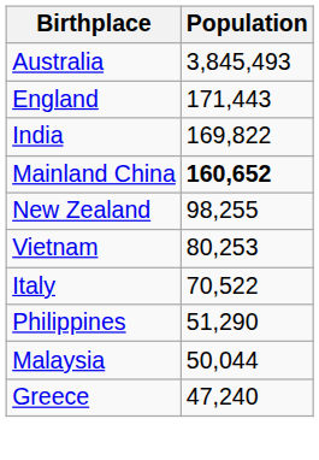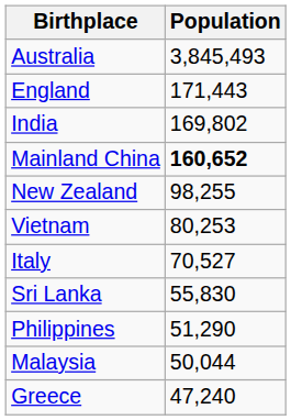 <table class="wikitable" style="float:right;">
 <tr>
 <th>Birthplace</th>
 <th>Population</th>
 </tr>
 <tr>
 <td><a href='#'>Australia</a></td>
 <td>3,845,493</td>
 </tr>
 <tr>
 <td><a href='#'>England</a></td>
 <td>171,443</td>
 </tr>
 <tr>
 <td><a href='#'>India</a></td>
-<td>169,822</td>
+<td>169,802</td>
 </tr>
 <tr>
 <td><a href='#'>Mainland China</a></td>
 <td><strong>160,652</strong></td>
 </tr>
 <tr>
 <td><a href='#'>New Zealand</a></td>
 <td>98,255</td>
 </tr>
 <tr>
 <td><a href='#'>Vietnam</a></td>
 <td>80,253</td>
 </tr>
 <tr>
 <td><a href='#'>Italy</a></td>
-<td>70,522</td>
+<td>70,527</td>
+</tr>
+<tr>
+<td><a href='#'>Sri Lanka</a></td>
+<td>55,830</td>
 </tr>
 <tr>
 <td><a href='#'>Philippines</a></td>
 <td>51,290</td>
 </tr>
 <tr>
 <td><a href='#'>Malaysia</a></td>
 <td>50,044</td>
 </tr>
 <tr>
 <td><a href='#'>Greece</a></td>
 <td>47,240</td>
 </tr>
 </table>
